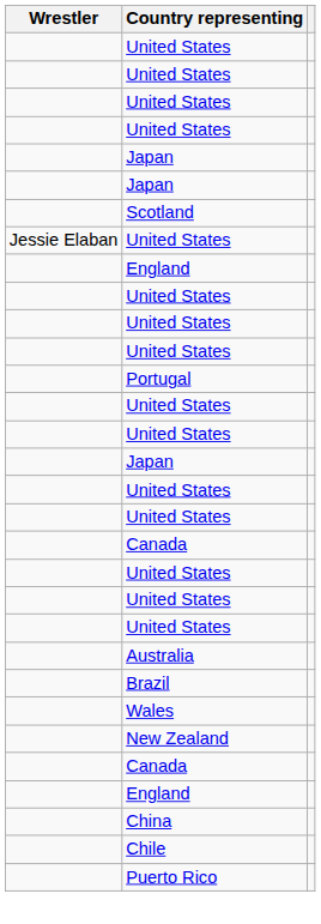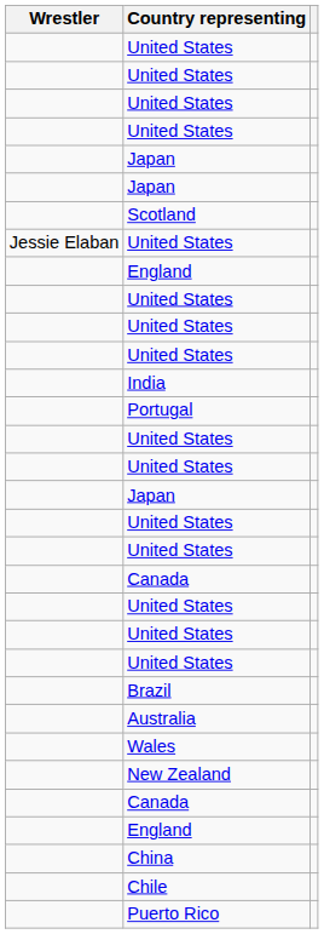 <table class="wikitable sortable">
 <tr>
 <th>Wrestler</th>
 <th>Country representing</th>
 <th class="unsortable"></th>
 </tr>
 <tr>
 <td></td>
 <td> <a href='#'>United States</a></td>
 <td></td>
 </tr>
 <tr>
 <td></td>
 <td> <a href='#'>United States</a></td>
 <td></td>
 </tr>
 <tr>
 <td></td>
 <td> <a href='#'>United States</a></td>
 <td></td>
 </tr>
 <tr>
 <td></td>
 <td> <a href='#'>United States</a></td>
 <td></td>
 </tr>
 <tr>
 <td></td>
 <td> <a href='#'>Japan</a></td>
 <td></td>
 </tr>
 <tr>
 <td></td>
 <td> <a href='#'>Japan</a></td>
 <td></td>
 </tr>
 <tr>
 <td></td>
 <td> <a href='#'>Scotland</a></td>
 <td></td>
 </tr>
 <tr>
 <td>Jessie Elaban</td>
 <td> <a href='#'>United States</a></td>
 <td></td>
 </tr>
 <tr>
 <td></td>
 <td> <a href='#'>England</a></td>
 <td></td>
 </tr>
 <tr>
 <td></td>
 <td> <a href='#'>United States</a></td>
 <td></td>
 </tr>
 <tr>
 <td></td>
 <td> <a href='#'>United States</a></td>
 <td></td>
 </tr>
 <tr>
 <td></td>
 <td> <a href='#'>United States</a></td>
 <td></td>
 </tr>
 <tr>
 <td></td>
+<td> <a href='#'>India</a></td>
+<td></td>
+</tr>
+<tr>
+<td></td>
 <td> <a href='#'>Portugal</a></td>
 <td></td>
 </tr>
 <tr>
 <td></td>
 <td> <a href='#'>United States</a></td>
 <td></td>
 </tr>
 <tr>
 <td></td>
 <td> <a href='#'>United States</a></td>
 <td></td>
 </tr>
 <tr>
 <td></td>
 <td> <a href='#'>Japan</a></td>
 <td></td>
 </tr>
 <tr>
 <td></td>
 <td> <a href='#'>United States</a></td>
 <td></td>
 </tr>
 <tr>
 <td></td>
 <td> <a href='#'>United States</a></td>
 <td></td>
 </tr>
 <tr>
 <td></td>
 <td> <a href='#'>Canada</a></td>
 <td></td>
 </tr>
 <tr>
 <td></td>
 <td> <a href='#'>United States</a></td>
 <td></td>
 </tr>
 <tr>
 <td></td>
 <td> <a href='#'>United States</a></td>
 <td></td>
 </tr>
 <tr>
 <td></td>
 <td> <a href='#'>United States</a></td>
 <td></td>
 </tr>
 <tr>
 <td></td>
-<td> <a href='#'>Australia</a></td>
+<td> <a href='#'>Brazil</a></td>
 <td></td>
 </tr>
 <tr>
 <td></td>
-<td> <a href='#'>Brazil</a></td>
+<td> <a href='#'>Australia</a></td>
 <td></td>
 </tr>
 <tr>
 <td></td>
 <td> <a href='#'>Wales</a></td>
 <td></td>
 </tr>
 <tr>
 <td><strong></strong></td>
 <td> <a href='#'>New Zealand</a></td>
 <td></td>
 </tr>
 <tr>
 <td></td>
 <td> <a href='#'>Canada</a></td>
 <td></td>
 </tr>
 <tr>
 <td></td>
 <td> <a href='#'>England</a></td>
 <td></td>
 </tr>
 <tr>
 <td></td>
 <td> <a href='#'>China</a></td>
 <td></td>
 </tr>
 <tr>
 <td></td>
 <td> <a href='#'>Chile</a></td>
 <td></td>
 </tr>
 <tr>
 <td></td>
 <td> <a href='#'>Puerto Rico</a></td>
 <td></td>
 </tr>
 </table>
